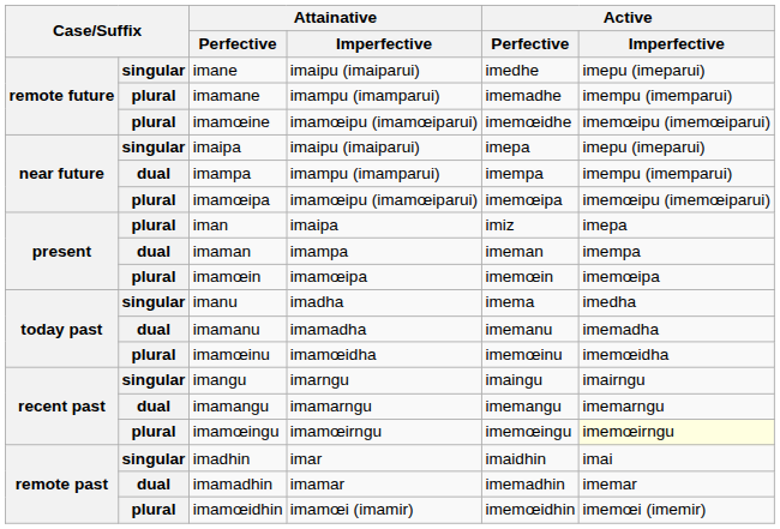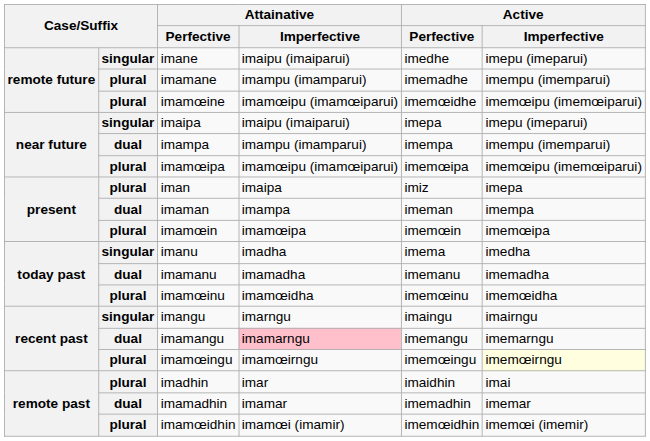 <table class="wikitable">
 <tr>
 <th rowspan="2" colspan="2">Case/Suffix</th>
 <th colspan="2">Attainative</th>
 <th colspan="2">Active</th>
 </tr>
 <tr>
 <th>Perfective</th>
 <th>Imperfective</th>
 <th>Perfective</th>
 <th>Imperfective</th>
 </tr>
 <tr>
 <th rowspan="3">remote future</th>
 <th>singular</th>
 <td>imane</td>
 <td>imaipu (imaiparui)</td>
 <td>imedhe</td>
 <td>imepu (imeparui)</td>
 </tr>
 <tr>
 <th>plural</th>
 <td>imamane</td>
 <td>imampu (imamparui)</td>
 <td>imemadhe</td>
 <td>imempu (imemparui)</td>
 </tr>
 <tr>
 <th>plural</th>
 <td>imamœine</td>
 <td>imamœipu (imamœiparui)</td>
 <td>imemœidhe</td>
 <td>imemœipu (imemœiparui)</td>
 </tr>
 <tr>
 <th rowspan="3">near future</th>
 <th>singular</th>
 <td>imaipa</td>
 <td>imaipu (imaiparui)</td>
 <td>imepa</td>
 <td>imepu (imeparui)</td>
 </tr>
 <tr>
 <th>dual</th>
 <td>imampa</td>
 <td>imampu (imamparui)</td>
 <td>imempa</td>
 <td>imempu (imemparui)</td>
 </tr>
 <tr>
 <th>plural</th>
 <td>imamœipa</td>
 <td>imamœipu (imamœiparui)</td>
 <td>imemœipa</td>
 <td>imemœipu (imemœiparui)</td>
 </tr>
 <tr>
 <th rowspan="3">present</th>
 <th>plural</th>
 <td>iman</td>
 <td>imaipa</td>
 <td>imiz</td>
 <td>imepa</td>
 </tr>
 <tr>
 <th>dual</th>
 <td>imaman</td>
 <td>imampa</td>
 <td>imeman</td>
 <td>imempa</td>
 </tr>
 <tr>
 <th>plural</th>
 <td>imamœin</td>
 <td>imamœipa</td>
 <td>imemœin</td>
 <td>imemœipa</td>
 </tr>
 <tr>
 <th rowspan="3">today past</th>
 <th>singular</th>
 <td>imanu</td>
 <td>imadha</td>
 <td>imema</td>
 <td>imedha</td>
 </tr>
 <tr>
 <th>dual</th>
 <td>imamanu</td>
 <td>imamadha</td>
 <td>imemanu</td>
 <td>imemadha</td>
 </tr>
 <tr>
 <th>plural</th>
 <td>imamœinu</td>
 <td>imamœidha</td>
 <td>imemœinu</td>
 <td>imemœidha</td>
 </tr>
 <tr>
 <th rowspan="3">recent past</th>
 <th>singular</th>
 <td>imangu</td>
 <td>imarngu</td>
 <td>imaingu</td>
 <td>imairngu</td>
 </tr>
 <tr>
 <th>dual</th>
 <td>imamangu</td>
-<td>imamarngu</td>
+<td style="background: pink;">imamarngu</td>
 <td>imemangu</td>
 <td>imemarngu</td>
 </tr>
 <tr>
 <th>plural</th>
 <td>imamœingu</td>
 <td>imamœirngu</td>
 <td>imemœingu</td>
 <td style="background: lightyellow;">imemœirngu</td>
 </tr>
 <tr>
 <th rowspan="3">remote past</th>
-<th>singular</th>
+<th>plural</th>
 <td>imadhin</td>
 <td>imar</td>
 <td>imaidhin</td>
 <td>imai</td>
 </tr>
 <tr>
 <th>dual</th>
 <td>imamadhin</td>
 <td>imamar</td>
 <td>imemadhin</td>
 <td>imemar</td>
 </tr>
 <tr>
 <th>plural</th>
 <td>imamœidhin</td>
 <td>imamœi (imamir)</td>
 <td>imemœidhin</td>
 <td>imemœi (imemir)</td>
 </tr>
 </table>
